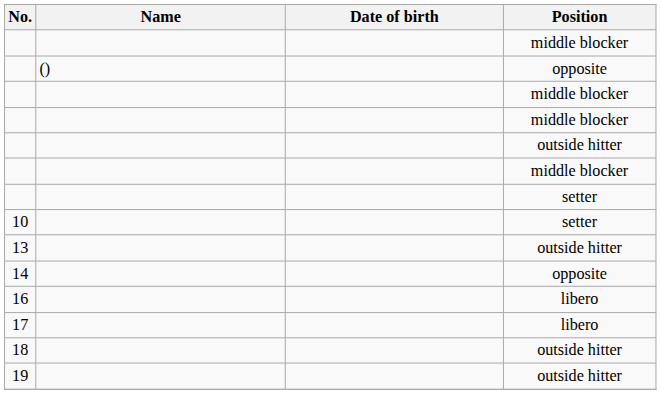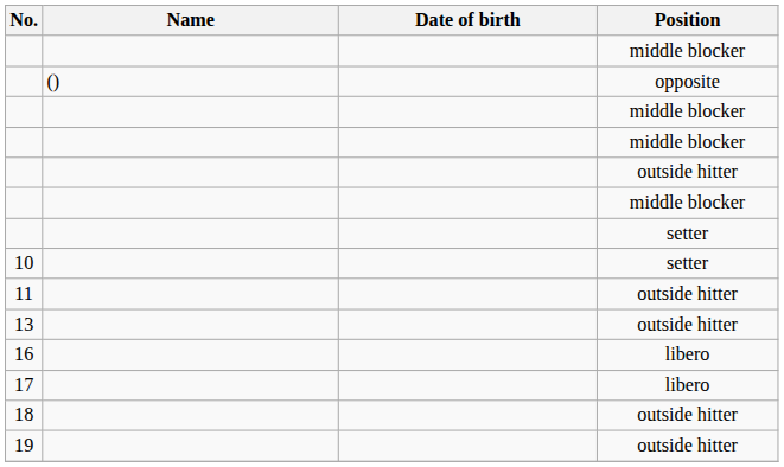 <table class="wikitable sortable" style="font-size:100%; text-align:center;">
 <tr>
 <th>No.</th>
 <th style="width:15em">Name</th>
 <th style="width:13em">Date of birth</th>
 <th style="width:9em">Position</th>
 </tr>
 <tr>
 <td></td>
 <td align=left> </td>
 <td align=right></td>
 <td>middle blocker</td>
 </tr>
 <tr>
 <td></td>
 <td align=left>  ()</td>
 <td align=right></td>
 <td>opposite</td>
 </tr>
 <tr>
 <td></td>
 <td align=left> </td>
 <td align=right></td>
 <td>middle blocker</td>
 </tr>
 <tr>
 <td></td>
 <td align=left> </td>
 <td align=right></td>
 <td>middle blocker</td>
 </tr>
 <tr>
 <td></td>
 <td align=left> </td>
 <td align=right></td>
 <td>outside hitter</td>
 </tr>
 <tr>
 <td></td>
 <td align=left> </td>
 <td align=right></td>
 <td>middle blocker</td>
 </tr>
 <tr>
 <td></td>
 <td align=left> </td>
 <td align=right></td>
 <td>setter</td>
 </tr>
 <tr>
 <td>10</td>
 <td align=left> </td>
 <td align=right></td>
 <td>setter</td>
 </tr>
 <tr>
-<td>13</td>
+<td>11</td>
 <td align=left> </td>
 <td align=right></td>
 <td>outside hitter</td>
 </tr>
 <tr>
-<td>14</td>
+<td>13</td>
 <td align=left> </td>
 <td align=right></td>
-<td>opposite</td>
+<td>outside hitter</td>
 </tr>
 <tr>
 <td>16</td>
 <td align=left> </td>
 <td align=right></td>
 <td>libero</td>
 </tr>
 <tr>
 <td>17</td>
 <td align=left> </td>
 <td align=right></td>
 <td>libero</td>
 </tr>
 <tr>
 <td>18</td>
 <td align=left> </td>
 <td align=right></td>
 <td>outside hitter</td>
 </tr>
 <tr>
 <td>19</td>
 <td align=left> </td>
 <td align=right></td>
 <td>outside hitter</td>
 </tr>
 <tr>
 </tr>
 </table>
